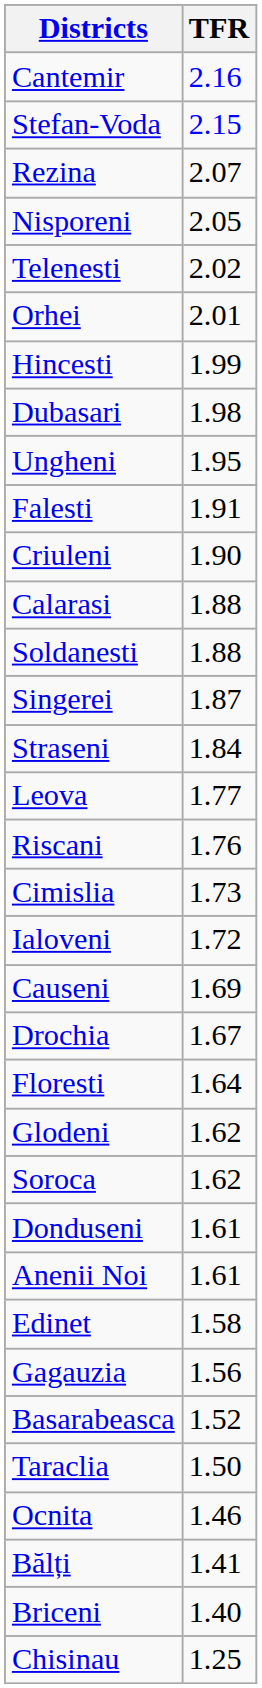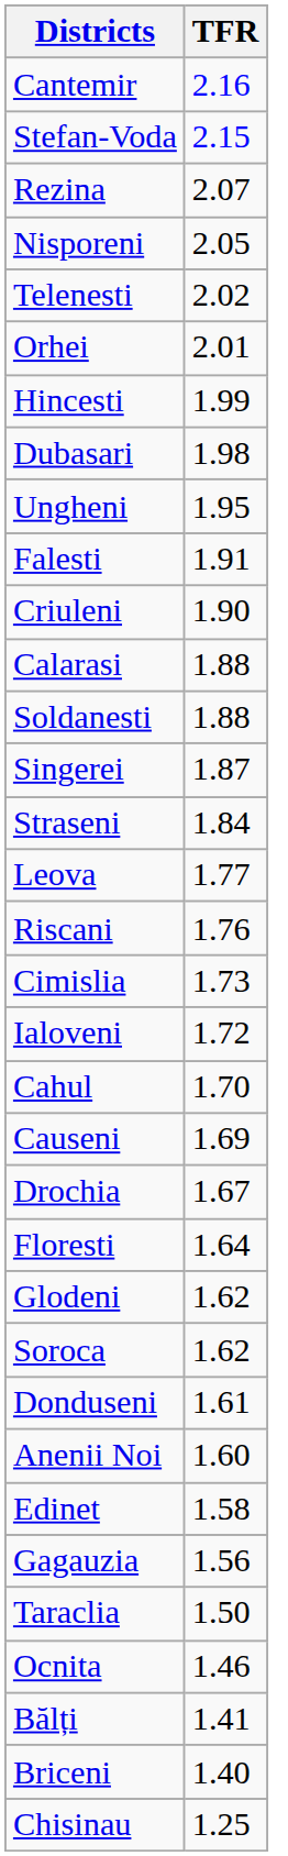 <table class="wikitable sortable mw-collapsible mw-collapsed">
 <tr>
 <th><a href='#'>Districts</a></th>
 <th>TFR</th>
 </tr>
 <tr>
 <td><a href='#'>Cantemir</a></td>
 <td style="color:blue">2.16</td>
 </tr>
 <tr>
 <td><a href='#'>Stefan-Voda</a></td>
 <td style="color:blue">2.15</td>
 </tr>
 <tr>
 <td><a href='#'>Rezina</a></td>
 <td>2.07</td>
 </tr>
 <tr>
 <td><a href='#'>Nisporeni</a></td>
 <td>2.05</td>
 </tr>
 <tr>
 <td><a href='#'>Telenesti</a></td>
 <td>2.02</td>
 </tr>
 <tr>
 <td><a href='#'>Orhei</a></td>
 <td>2.01</td>
 </tr>
 <tr>
 <td><a href='#'>Hincesti</a></td>
 <td>1.99</td>
 </tr>
 <tr>
 <td><a href='#'>Dubasari</a></td>
 <td>1.98</td>
 </tr>
 <tr>
 <td><a href='#'>Ungheni</a></td>
 <td>1.95</td>
 </tr>
 <tr>
 <td><a href='#'>Falesti</a></td>
 <td>1.91</td>
 </tr>
 <tr>
 <td><a href='#'>Criuleni</a></td>
 <td>1.90</td>
 </tr>
 <tr>
 <td><a href='#'>Calarasi</a></td>
 <td>1.88</td>
 </tr>
 <tr>
 <td><a href='#'>Soldanesti</a></td>
 <td>1.88</td>
 </tr>
 <tr>
 <td><a href='#'>Singerei</a></td>
 <td>1.87</td>
 </tr>
 <tr>
 <td><a href='#'>Straseni</a></td>
 <td>1.84</td>
 </tr>
 <tr>
 <td><a href='#'>Leova</a></td>
 <td>1.77</td>
 </tr>
 <tr>
 <td><a href='#'>Riscani</a></td>
 <td>1.76</td>
 </tr>
 <tr>
 <td><a href='#'>Cimislia</a></td>
 <td>1.73</td>
 </tr>
 <tr>
 <td><a href='#'>Ialoveni</a></td>
 <td>1.72</td>
 </tr>
 <tr>
+<td><a href='#'>Cahul</a></td>
+<td>1.70</td>
+</tr>
+<tr>
 <td><a href='#'>Causeni</a></td>
 <td>1.69</td>
 </tr>
 <tr>
 <td><a href='#'>Drochia</a></td>
 <td>1.67</td>
 </tr>
 <tr>
 <td><a href='#'>Floresti</a></td>
 <td>1.64</td>
 </tr>
 <tr>
 <td><a href='#'>Glodeni</a></td>
 <td>1.62</td>
 </tr>
 <tr>
 <td><a href='#'>Soroca</a></td>
 <td>1.62</td>
 </tr>
 <tr>
 <td><a href='#'>Donduseni</a></td>
 <td>1.61</td>
 </tr>
 <tr>
 <td><a href='#'>Anenii Noi</a></td>
-<td>1.61</td>
+<td>1.60</td>
 </tr>
 <tr>
 <td><a href='#'>Edinet</a></td>
 <td>1.58</td>
 </tr>
 <tr>
 <td><a href='#'>Gagauzia</a></td>
 <td>1.56</td>
-</tr>
-<tr>
-<td><a href='#'>Basarabeasca</a></td>
-<td>1.52</td>
 </tr>
 <tr>
 <td><a href='#'>Taraclia</a></td>
 <td>1.50</td>
 </tr>
 <tr>
 <td><a href='#'>Ocnita</a></td>
 <td>1.46</td>
 </tr>
 <tr>
 <td><a href='#'>Bălți</a></td>
 <td>1.41</td>
 </tr>
 <tr>
 <td><a href='#'>Briceni</a></td>
 <td>1.40</td>
 </tr>
 <tr>
 <td><a href='#'>Chisinau</a></td>
 <td>1.25</td>
 </tr>
 </table>
